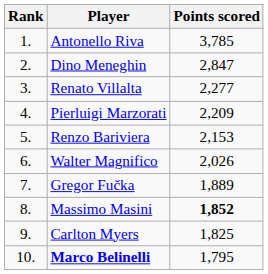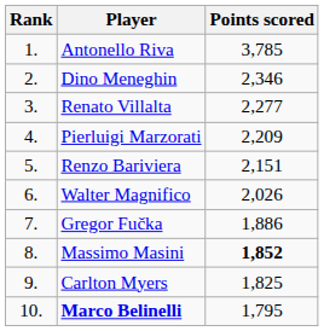 <table class="wikitable sortable" style="text-align:center;">
 <tr>
 <th>Rank</th>
 <th class="unsortable">Player</th>
 <th>Points scored</th>
 </tr>
 <tr>
 <td>1.</td>
 <td style="text-align: left;"><a href='#'>Antonello Riva</a></td>
 <td>3,785</td>
 </tr>
 <tr>
 <td>2.</td>
 <td style="text-align: left;"><a href='#'>Dino Meneghin</a></td>
-<td>2,847</td>
+<td>2,346</td>
 </tr>
 <tr>
 <td>3.</td>
 <td style="text-align: left;"><a href='#'>Renato Villalta</a></td>
 <td>2,277</td>
 </tr>
 <tr>
 <td>4.</td>
 <td style="text-align: left;"><a href='#'>Pierluigi Marzorati</a></td>
 <td>2,209</td>
 </tr>
 <tr>
 <td>5.</td>
 <td style="text-align: left;"><a href='#'>Renzo Bariviera</a></td>
-<td>2,153</td>
+<td>2,151</td>
 </tr>
 <tr>
 <td>6.</td>
 <td style="text-align: left;"><a href='#'>Walter Magnifico</a></td>
 <td>2,026</td>
 </tr>
 <tr>
 <td>7.</td>
 <td style="text-align: left;"><a href='#'>Gregor Fučka</a></td>
-<td>1,889</td>
+<td>1,886</td>
 </tr>
 <tr>
 <td>8.</td>
 <td style="text-align: left;"><a href='#'>Massimo Masini</a></td>
 <td><strong>1,852</strong></td>
 </tr>
 <tr>
 <td>9.</td>
 <td style="text-align: left;"><a href='#'>Carlton Myers</a></td>
 <td>1,825</td>
 </tr>
 <tr>
 <td>10.</td>
 <td style="text-align: left;"><strong><a href='#'>Marco Belinelli</a></strong></td>
 <td>1,795</td>
 </tr>
 </table>
